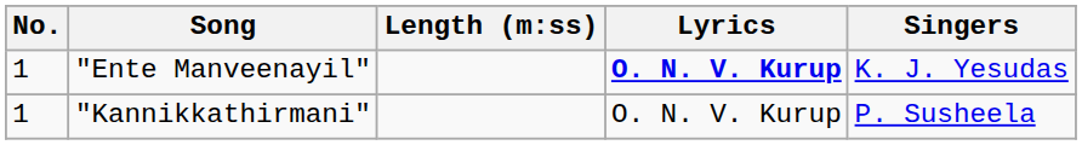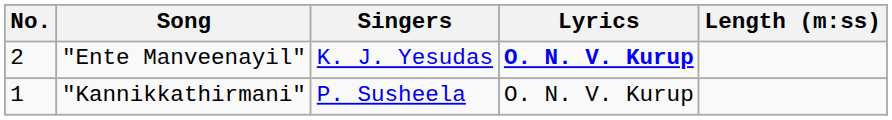 <table class="wikitable" style="font-size:95%;">
 <tr>
 <th>No.</th>
 <th>Song</th>
+<th>Singers</th>
+<th>Lyrics</th>
 <th>Length (m:ss)</th>
-<th>Lyrics</th>
-<th>Singers</th>
 </tr>
 <tr>
-<td>1</td>
+<td>2</td>
 <td>"Ente Manveenayil"</td>
+<td><a href='#'>K.&nbsp;J. Yesudas</a></td>
+<td><strong><a href='#'>O.&nbsp;N.&nbsp;V. Kurup</a></strong></td>
 <td></td>
-<td><strong><a href='#'>O.&nbsp;N.&nbsp;V. Kurup</a></strong></td>
-<td><a href='#'>K.&nbsp;J. Yesudas</a></td>
 </tr>
 <tr>
 <td>1</td>
 <td>"Kannikkathirmani"</td>
+<td><a href='#'>P. Susheela</a></td>
+<td>O. N. V. Kurup</td>
 <td></td>
-<td>O. N. V. Kurup</td>
-<td><a href='#'>P. Susheela</a></td>
 </tr>
 </table>
